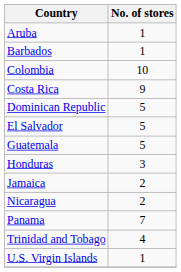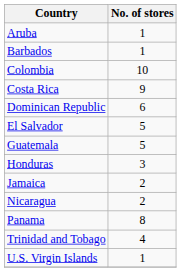 <table class="wikitable">
 <tr>
 <th>Country</th>
 <th>No. of stores</th>
 </tr>
 <tr valign=top>
 <td><a href='#'>Aruba</a></td>
 <td align=center>1</td>
 </tr>
 <tr valign=top>
 <td><a href='#'>Barbados</a></td>
 <td align=center>1</td>
 </tr>
 <tr valign=top>
 <td><a href='#'>Colombia</a></td>
 <td align=center>10</td>
 </tr>
 <tr valign=top>
 <td><a href='#'>Costa Rica</a></td>
 <td align=center>9</td>
 </tr>
 <tr valign=top>
 <td><a href='#'>Dominican Republic</a></td>
-<td align=center>5</td>
+<td align=center>6</td>
 </tr>
 <tr valign=top>
 <td><a href='#'>El Salvador</a></td>
 <td align=center>5</td>
 </tr>
 <tr valign=top>
 <td><a href='#'>Guatemala</a></td>
 <td align=center>5</td>
 </tr>
 <tr valign=top>
 <td><a href='#'>Honduras</a></td>
 <td align=center>3</td>
 </tr>
 <tr valign=top>
 <td><a href='#'>Jamaica</a></td>
 <td align=center>2</td>
 </tr>
 <tr valign=top>
 <td><a href='#'>Nicaragua</a></td>
 <td align=center>2</td>
 </tr>
 <tr valign=top>
 <td><a href='#'>Panama</a></td>
-<td align=center>7</td>
+<td align=center>8</td>
 </tr>
 <tr valign=top>
 <td><a href='#'>Trinidad and Tobago</a></td>
 <td align=center>4</td>
 </tr>
 <tr valign=top>
 <td><a href='#'>U.S. Virgin Islands</a></td>
 <td align=center>1</td>
 </tr>
 <tr valign=top>
 </tr>
 </table>
